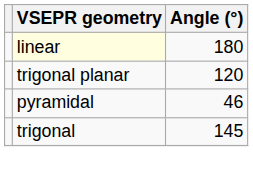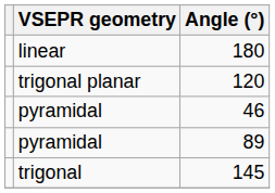 <table class="wikitable" style="text-align:left">
 <tr>
 <th></th>
 <th>VSEPR geometry</th>
 <th>Angle (°)</th>
 </tr>
 <tr>
 <td></td>
-<td style="background: lightyellow;">linear</td>
+<td>linear</td>
 <td style="text-align:right">180</td>
 </tr>
 <tr>
 <td></td>
 <td>trigonal planar</td>
 <td style="text-align:right">120</td>
 </tr>
 <tr>
 <td></td>
 <td>pyramidal</td>
 <td style="text-align:right">46</td>
 </tr>
 <tr>
 <td></td>
+<td>pyramidal</td>
+<td style="text-align:right">89</td>
+</tr>
+<tr>
+<td></td>
 <td>trigonal</td>
 <td style="text-align:right">145</td>
 </tr>
 <tr>
 </tr>
 </table>
